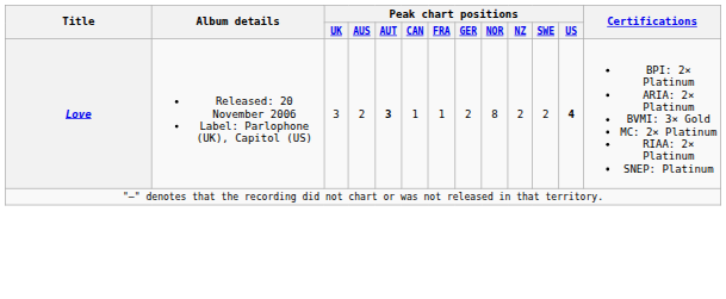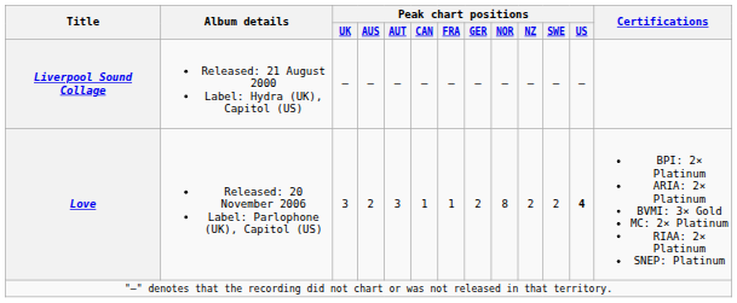 <table class="wikitable plainrowheaders" style="text-align:center;">
 <tr>
 <th scope="col" rowspan="2" style="width:20em;">Title</th>
 <th scope="col" rowspan="2" style="width:20em;">Album details</th>
 <th scope="col" colspan="10">Peak chart positions</th>
 <th scope="col" rowspan="2" style="width:15em;"><a href='#'>Certifications</a></th>
 </tr>
 <tr>
 <th scope="col" style="width:2.6em; font-size:90%;"><a href='#'>UK</a><br></th>
 <th scope="col" style="width:2.6em; font-size:90%;"><a href='#'>AUS</a><br></th>
 <th scope="col" style="width:2.6em; font-size:90%;"><a href='#'>AUT</a><br></th>
 <th scope="col" style="width:2.6em; font-size:90%;"><a href='#'>CAN</a><br></th>
 <th scope="col" style="width:2.6em; font-size:90%;"><a href='#'>FRA</a><br></th>
 <th scope="col" style="width:2.6em; font-size:90%;"><a href='#'>GER</a><br></th>
 <th scope="col" style="width:2.6em; font-size:90%;"><a href='#'>NOR</a><br></th>
 <th scope="col" style="width:2.6em; font-size:90%;"><a href='#'>NZ</a><br></th>
 <th scope="col" style="width:2.6em; font-size:90%;"><a href='#'>SWE</a><br></th>
 <th scope="col" style="width:2.6em; font-size:90%;"><a href='#'>US</a><br></th>
 </tr>
 <tr>
+<th scope="row"><em><a href='#'>Liverpool Sound Collage</a></em><br></th>
+<td><br><ul><li>Released: 21 August 2000</li><li>Label: Hydra <span>(UK)</span>, Capitol <span>(US)</span></li></ul></td>
+<td>—</td>
+<td>—</td>
+<td>—</td>
+<td>—</td>
+<td>—</td>
+<td>—</td>
+<td>—</td>
+<td>—</td>
+<td>—</td>
+<td>—</td>
+<td></td>
+</tr>
+<tr>
 <th scope="row"><em><a href='#'>Love</a></em></th>
 <td><br><ul><li>Released: 20 November 2006</li><li>Label: Parlophone <span>(UK)</span>, Capitol <span>(US)</span></li></ul></td>
 <td>3</td>
 <td>2</td>
-<td><strong>3</strong></td>
+<td>3</td>
 <td>1</td>
 <td>1</td>
 <td>2</td>
 <td>8</td>
 <td>2</td>
 <td>2</td>
 <td><strong>4</strong></td>
 <td><br><ul><li>BPI: 2× Platinum</li><li>ARIA: 2× Platinum</li><li>BVMI: 3× Gold</li><li>MC: 2× Platinum</li><li>RIAA: 2× Platinum</li><li>SNEP: Platinum</li></ul></td>
 </tr>
 <tr>
 <td colspan="13" style="font-size:90%">"—" denotes that the recording did not chart or was not released in that territory.</td>
 </tr>
 </table>
